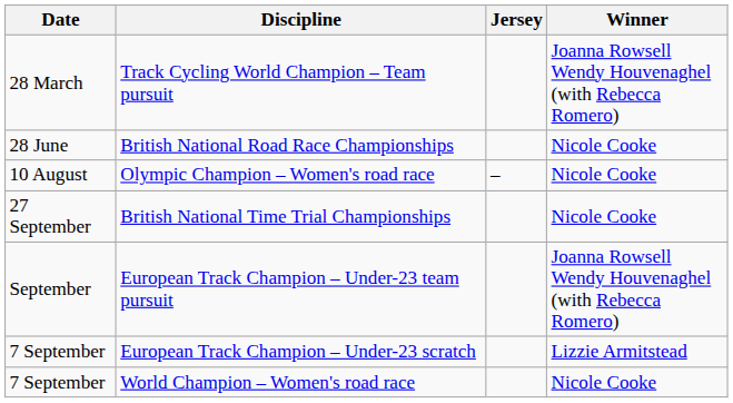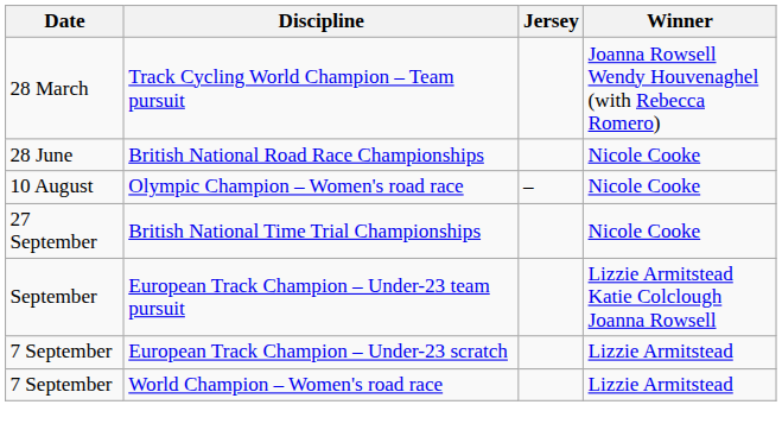 <table class="wikitable">
 <tr>
 <th>Date</th>
 <th>Discipline</th>
 <th>Jersey</th>
 <th>Winner</th>
 </tr>
 <tr>
 <td>28 March</td>
 <td><a href='#'>Track Cycling World Champion – Team pursuit</a></td>
 <td></td>
 <td> <a href='#'>Joanna Rowsell</a> <br> <a href='#'>Wendy Houvenaghel</a><br>(with <a href='#'>Rebecca Romero</a>)</td>
 </tr>
 <tr>
 <td>28 June</td>
 <td><a href='#'>British National Road Race Championships</a></td>
 <td></td>
 <td><a href='#'>Nicole Cooke</a></td>
 </tr>
 <tr>
 <td>10 August</td>
 <td><a href='#'>Olympic Champion – Women's road race</a></td>
 <td>–</td>
 <td><a href='#'>Nicole Cooke</a></td>
 </tr>
 <tr>
 <td>27 September</td>
 <td><a href='#'>British National Time Trial Championships</a></td>
 <td></td>
 <td><a href='#'>Nicole Cooke</a></td>
 </tr>
 <tr>
 <td>September</td>
 <td><a href='#'>European Track Champion – Under-23 team pursuit</a></td>
 <td></td>
-<td> <a href='#'>Joanna Rowsell</a> <br> <a href='#'>Wendy Houvenaghel</a><br>(with <a href='#'>Rebecca Romero</a>)</td>
+<td> <a href='#'>Lizzie Armitstead</a><br> <a href='#'>Katie Colclough</a><br> <a href='#'>Joanna Rowsell</a></td>
 </tr>
 <tr>
 <td>7 September</td>
 <td><a href='#'>European Track Champion – Under-23 scratch</a></td>
 <td></td>
 <td> <a href='#'>Lizzie Armitstead</a></td>
 </tr>
 <tr>
 <td>7 September</td>
 <td><a href='#'>World Champion – Women's road race</a></td>
 <td></td>
-<td><a href='#'>Nicole Cooke</a></td>
+<td> <a href='#'>Lizzie Armitstead</a></td>
 </tr>
 </table>
